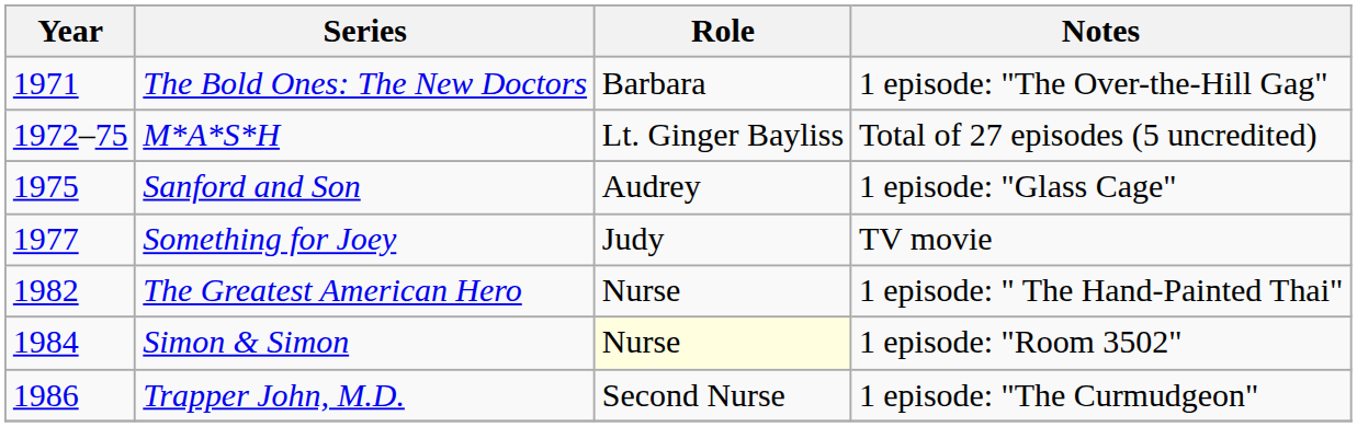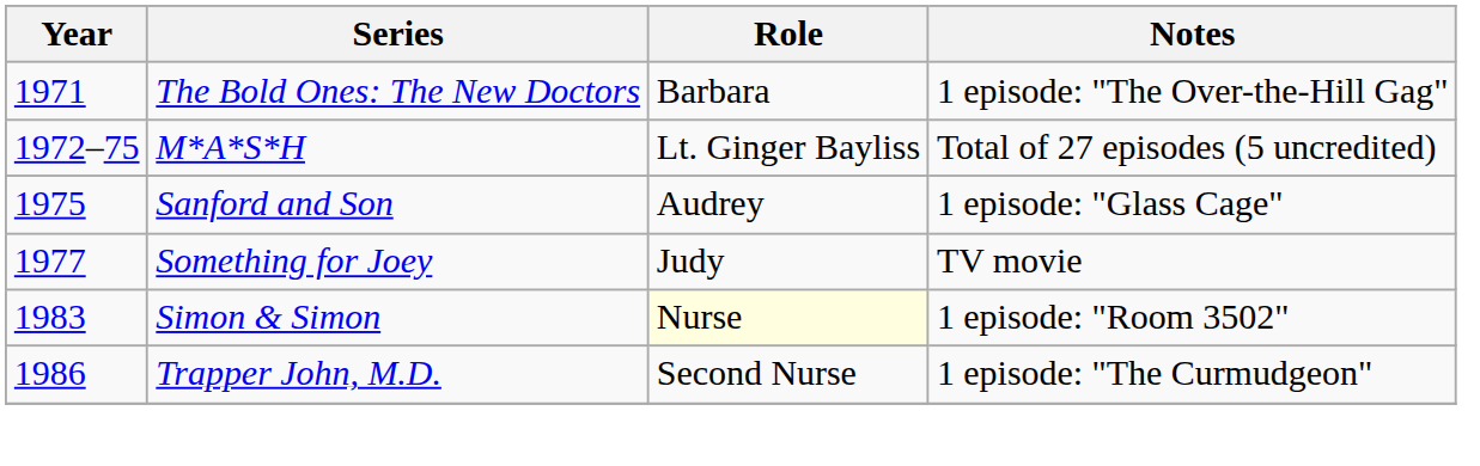 <table class="wikitable">
 <tr>
 <th>Year</th>
 <th>Series</th>
 <th>Role</th>
 <th>Notes</th>
 </tr>
 <tr>
 <td><a href='#'>1971</a></td>
 <td><em><a href='#'>The Bold Ones: The New Doctors</a></em></td>
 <td>Barbara</td>
 <td>1 episode: "The Over-the-Hill Gag"</td>
 </tr>
 <tr>
 <td><a href='#'>1972</a>–<a href='#'>75</a></td>
 <td><em><a href='#'>M*A*S*H</a></em></td>
 <td>Lt. Ginger Bayliss</td>
 <td>Total of 27 episodes (5 uncredited)</td>
 </tr>
 <tr>
 <td><a href='#'>1975</a></td>
 <td><em><a href='#'>Sanford and Son</a></em></td>
 <td>Audrey</td>
 <td>1 episode: "Glass Cage"</td>
 </tr>
 <tr>
 <td><a href='#'>1977</a></td>
 <td><em><a href='#'>Something for Joey</a></em></td>
 <td>Judy</td>
 <td>TV movie</td>
 </tr>
 <tr>
-<td><a href='#'>1982</a></td>
-<td><em><a href='#'>The Greatest American Hero</a></em></td>
-<td>Nurse</td>
-<td>1 episode: " The Hand-Painted Thai"</td>
-</tr>
-<tr>
-<td><a href='#'>1984</a></td>
+<td><a href='#'>1983</a></td>
 <td><em><a href='#'>Simon & Simon</a></em></td>
 <td style="background: lightyellow;">Nurse</td>
 <td>1 episode: "Room 3502"</td>
 </tr>
 <tr>
 <td><a href='#'>1986</a></td>
 <td><em><a href='#'>Trapper John, M.D.</a></em></td>
 <td>Second Nurse</td>
 <td>1 episode: "The Curmudgeon"</td>
 </tr>
 <tr>
 </tr>
 </table>
